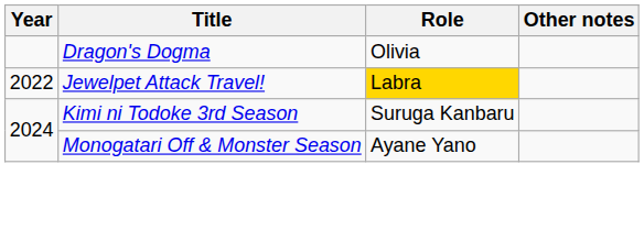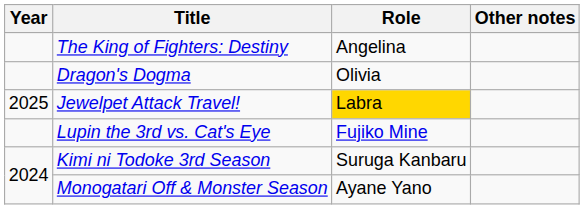 <table class="wikitable">
 <tr>
 <th>Year</th>
 <th>Title</th>
 <th>Role</th>
 <th>Other notes</th>
 </tr>
 <tr>
 <td></td>
+<td><em><a href='#'>The King of Fighters: Destiny</a></em></td>
+<td>Angelina</td>
+<td></td>
+</tr>
+<tr>
+<td></td>
 <td><em><a href='#'>Dragon's Dogma</a></em></td>
 <td>Olivia</td>
 <td></td>
 </tr>
 <tr>
-<td>2022</td>
+<td>2025</td>
 <td><em><a href='#'>Jewelpet Attack Travel!</a></em></td>
 <td style="background: gold;">Labra</td>
+<td></td>
+</tr>
+<tr>
+<td></td>
+<td><em><a href='#'>Lupin the 3rd vs. Cat's Eye</a></em></td>
+<td><a href='#'>Fujiko Mine</a></td>
 <td></td>
 </tr>
 <tr>
 <td rowspan=2>2024</td>
 <td><em><a href='#'>Kimi ni Todoke 3rd Season</a></em></td>
 <td>Suruga Kanbaru</td>
 <td></td>
 </tr>
 <tr>
 <td><em><a href='#'>Monogatari Off & Monster Season</a></em></td>
 <td>Ayane Yano</td>
 <td></td>
 </tr>
 </table>
